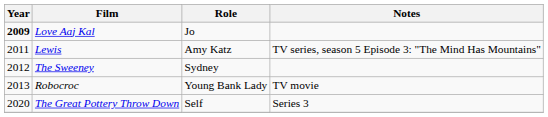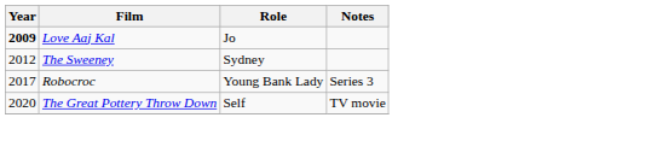 <table class="wikitable">
 <tr style="background:#CCC; text-align:center;">
 <th>Year</th>
 <th>Film</th>
 <th>Role</th>
 <th>Notes</th>
 </tr>
 <tr>
 <td><strong>2009</strong></td>
 <td><em><a href='#'>Love Aaj Kal</a></em></td>
 <td>Jo</td>
 <td></td>
 </tr>
 <tr>
-<td>2011</td>
-<td><em><a href='#'>Lewis</a></em></td>
-<td>Amy Katz</td>
-<td>TV series, season 5 Episode 3: "The Mind Has Mountains"</td>
-</tr>
-<tr>
 <td>2012</td>
 <td><em><a href='#'>The Sweeney</a></em></td>
 <td>Sydney</td>
 <td></td>
 </tr>
 <tr>
-<td>2013</td>
+<td>2017</td>
 <td><em>Robocroc</em></td>
 <td>Young Bank Lady</td>
-<td>TV movie</td>
+<td>Series 3</td>
 </tr>
 <tr>
 <td>2020</td>
 <td><em><a href='#'>The Great Pottery Throw Down</a></em></td>
 <td>Self</td>
-<td>Series 3</td>
+<td>TV movie</td>
 </tr>
 <tr>
 </tr>
 </table>
